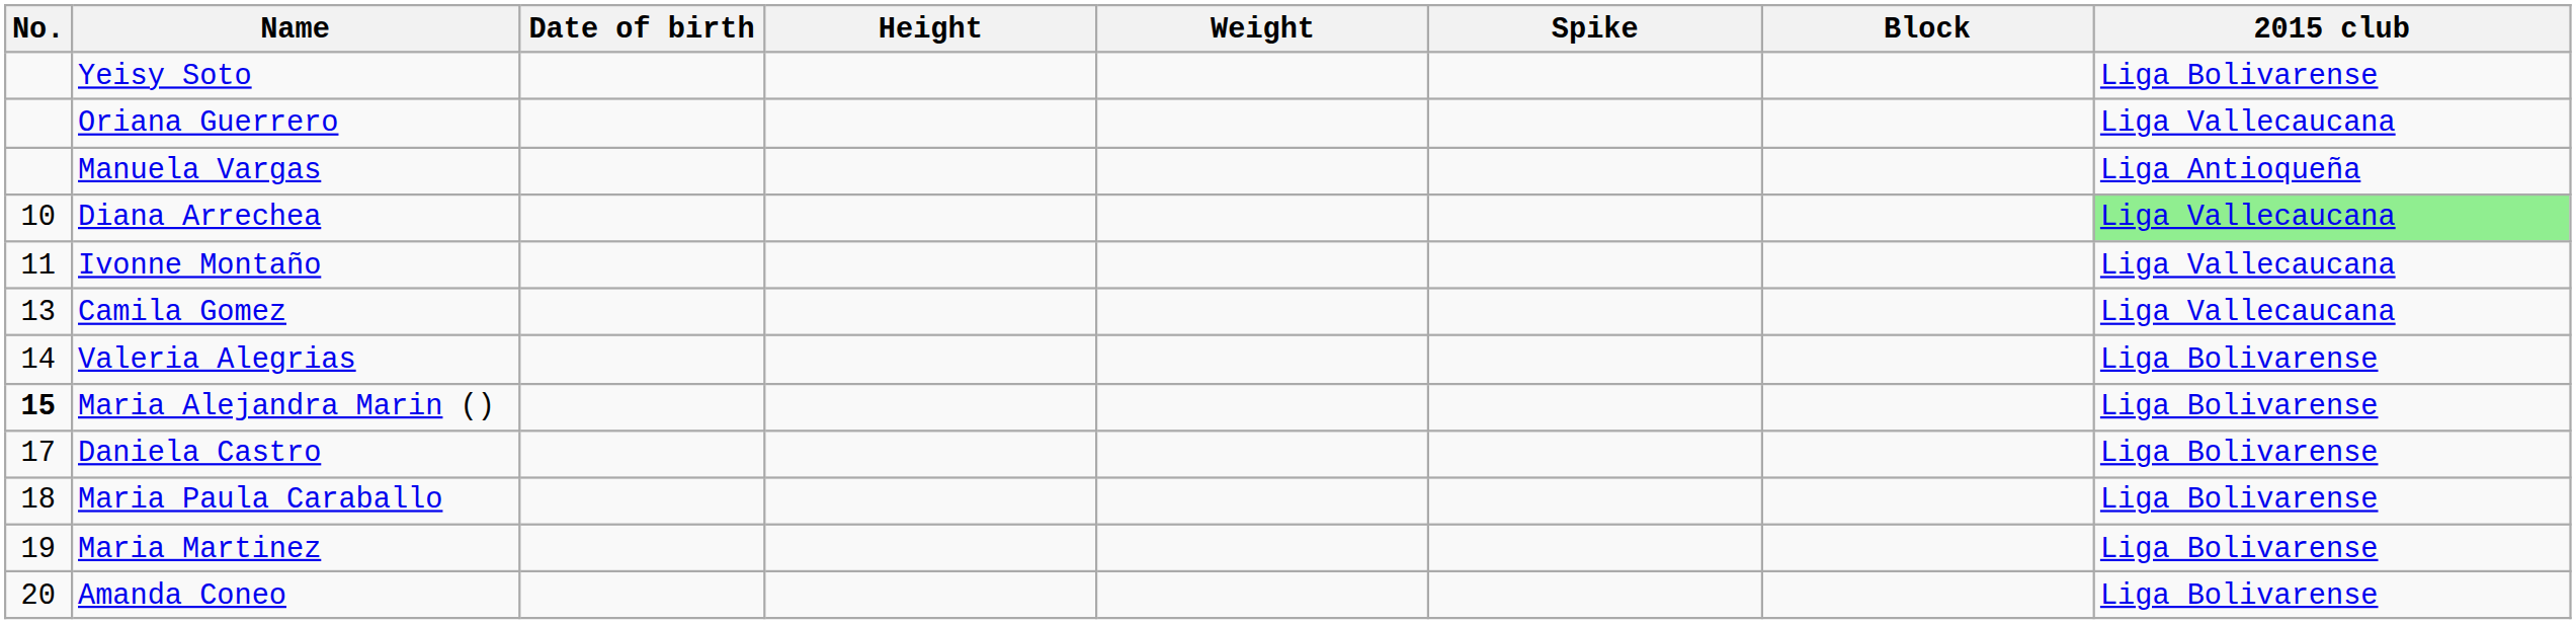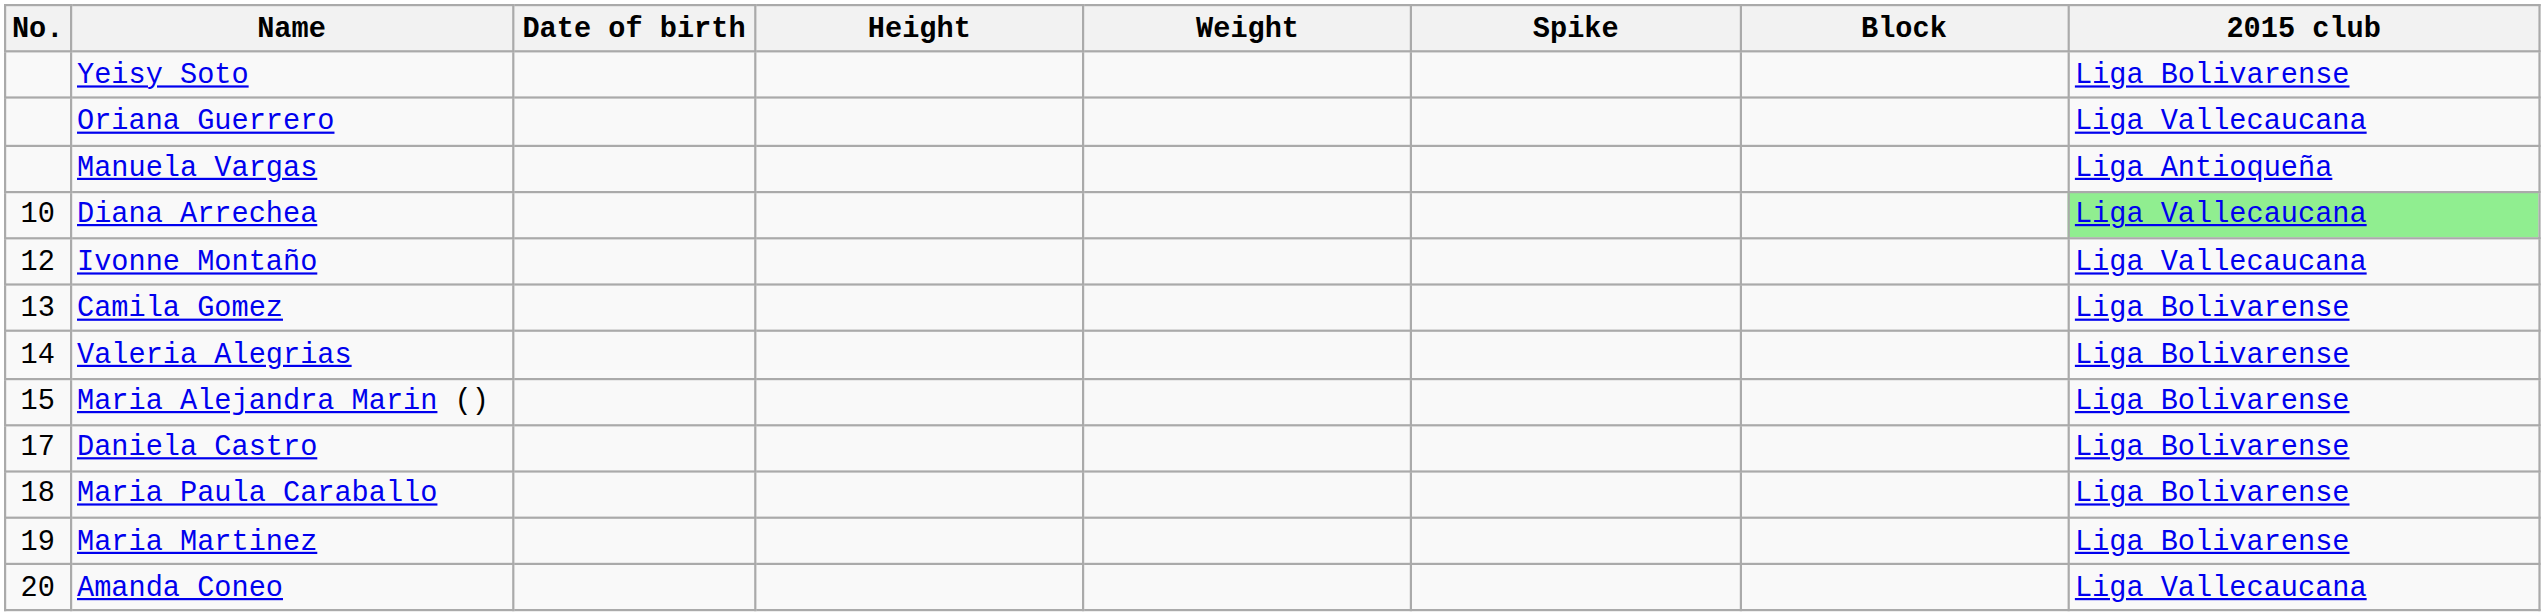 <table class="wikitable sortable" style="text-align:center;">
 <tr>
 <th>No.</th>
 <th style="width:15em">Name</th>
 <th style="width:8em">Date of birth</th>
 <th style="width:11em">Height</th>
 <th style="width:11em">Weight</th>
 <th style="width:11em">Spike</th>
 <th style="width:11em">Block</th>
 <th style="width:16em">2015 club</th>
 </tr>
 <tr>
 <td></td>
 <td align=left><a href='#'>Yeisy Soto</a></td>
 <td align=right></td>
 <td></td>
 <td></td>
 <td></td>
 <td></td>
 <td align=left> <a href='#'>Liga Bolivarense</a></td>
 </tr>
 <tr>
 <td></td>
 <td align=left><a href='#'>Oriana Guerrero</a></td>
 <td align=right></td>
 <td></td>
 <td></td>
 <td></td>
 <td></td>
 <td align=left> <a href='#'>Liga Vallecaucana</a></td>
 </tr>
 <tr>
 <td></td>
 <td align=left><a href='#'>Manuela Vargas</a></td>
 <td align=right></td>
 <td></td>
 <td></td>
 <td></td>
 <td></td>
 <td align=left> <a href='#'>Liga Antioqueña</a></td>
 </tr>
 <tr>
 <td>10</td>
 <td align=left><a href='#'>Diana Arrechea</a></td>
 <td align=right></td>
 <td></td>
 <td></td>
 <td></td>
 <td></td>
 <td align=left style="background: lightgreen;"> <a href='#'>Liga Vallecaucana</a></td>
 </tr>
 <tr>
-<td>11</td>
+<td>12</td>
 <td align=left><a href='#'>Ivonne Montaño</a></td>
 <td align=right></td>
 <td></td>
 <td></td>
 <td></td>
 <td></td>
 <td align=left> <a href='#'>Liga Vallecaucana</a></td>
 </tr>
 <tr>
 <td>13</td>
 <td align=left><a href='#'>Camila Gomez</a></td>
 <td align=right></td>
 <td></td>
 <td></td>
 <td></td>
 <td></td>
-<td align=left> <a href='#'>Liga Vallecaucana</a></td>
+<td align=left> <a href='#'>Liga Bolivarense</a></td>
 </tr>
 <tr>
 <td>14</td>
 <td align=left><a href='#'>Valeria Alegrias</a></td>
 <td align=right></td>
 <td></td>
 <td></td>
 <td></td>
 <td></td>
 <td align=left> <a href='#'>Liga Bolivarense</a></td>
 </tr>
 <tr>
-<td><strong>15</strong></td>
+<td>15</td>
 <td align=left><a href='#'>Maria Alejandra Marin</a> ()</td>
 <td align=right></td>
 <td></td>
 <td></td>
 <td></td>
 <td></td>
 <td align=left> <a href='#'>Liga Bolivarense</a></td>
 </tr>
 <tr>
 <td>17</td>
 <td align=left><a href='#'>Daniela Castro</a></td>
 <td align=right></td>
 <td></td>
 <td></td>
 <td></td>
 <td></td>
 <td align=left> <a href='#'>Liga Bolivarense</a></td>
 </tr>
 <tr>
 <td>18</td>
 <td align=left><a href='#'>Maria Paula Caraballo</a></td>
 <td align=right></td>
 <td></td>
 <td></td>
 <td></td>
 <td></td>
 <td align=left> <a href='#'>Liga Bolivarense</a></td>
 </tr>
 <tr>
 <td>19</td>
 <td align=left><a href='#'>Maria Martinez</a></td>
 <td align=right></td>
 <td></td>
 <td></td>
 <td></td>
 <td></td>
 <td align=left> <a href='#'>Liga Bolivarense</a></td>
 </tr>
 <tr>
 <td>20</td>
 <td align=left><a href='#'>Amanda Coneo</a></td>
 <td align=right></td>
 <td></td>
 <td></td>
 <td></td>
 <td></td>
-<td align=left> <a href='#'>Liga Bolivarense</a></td>
+<td align=left> <a href='#'>Liga Vallecaucana</a></td>
 </tr>
 </table>
